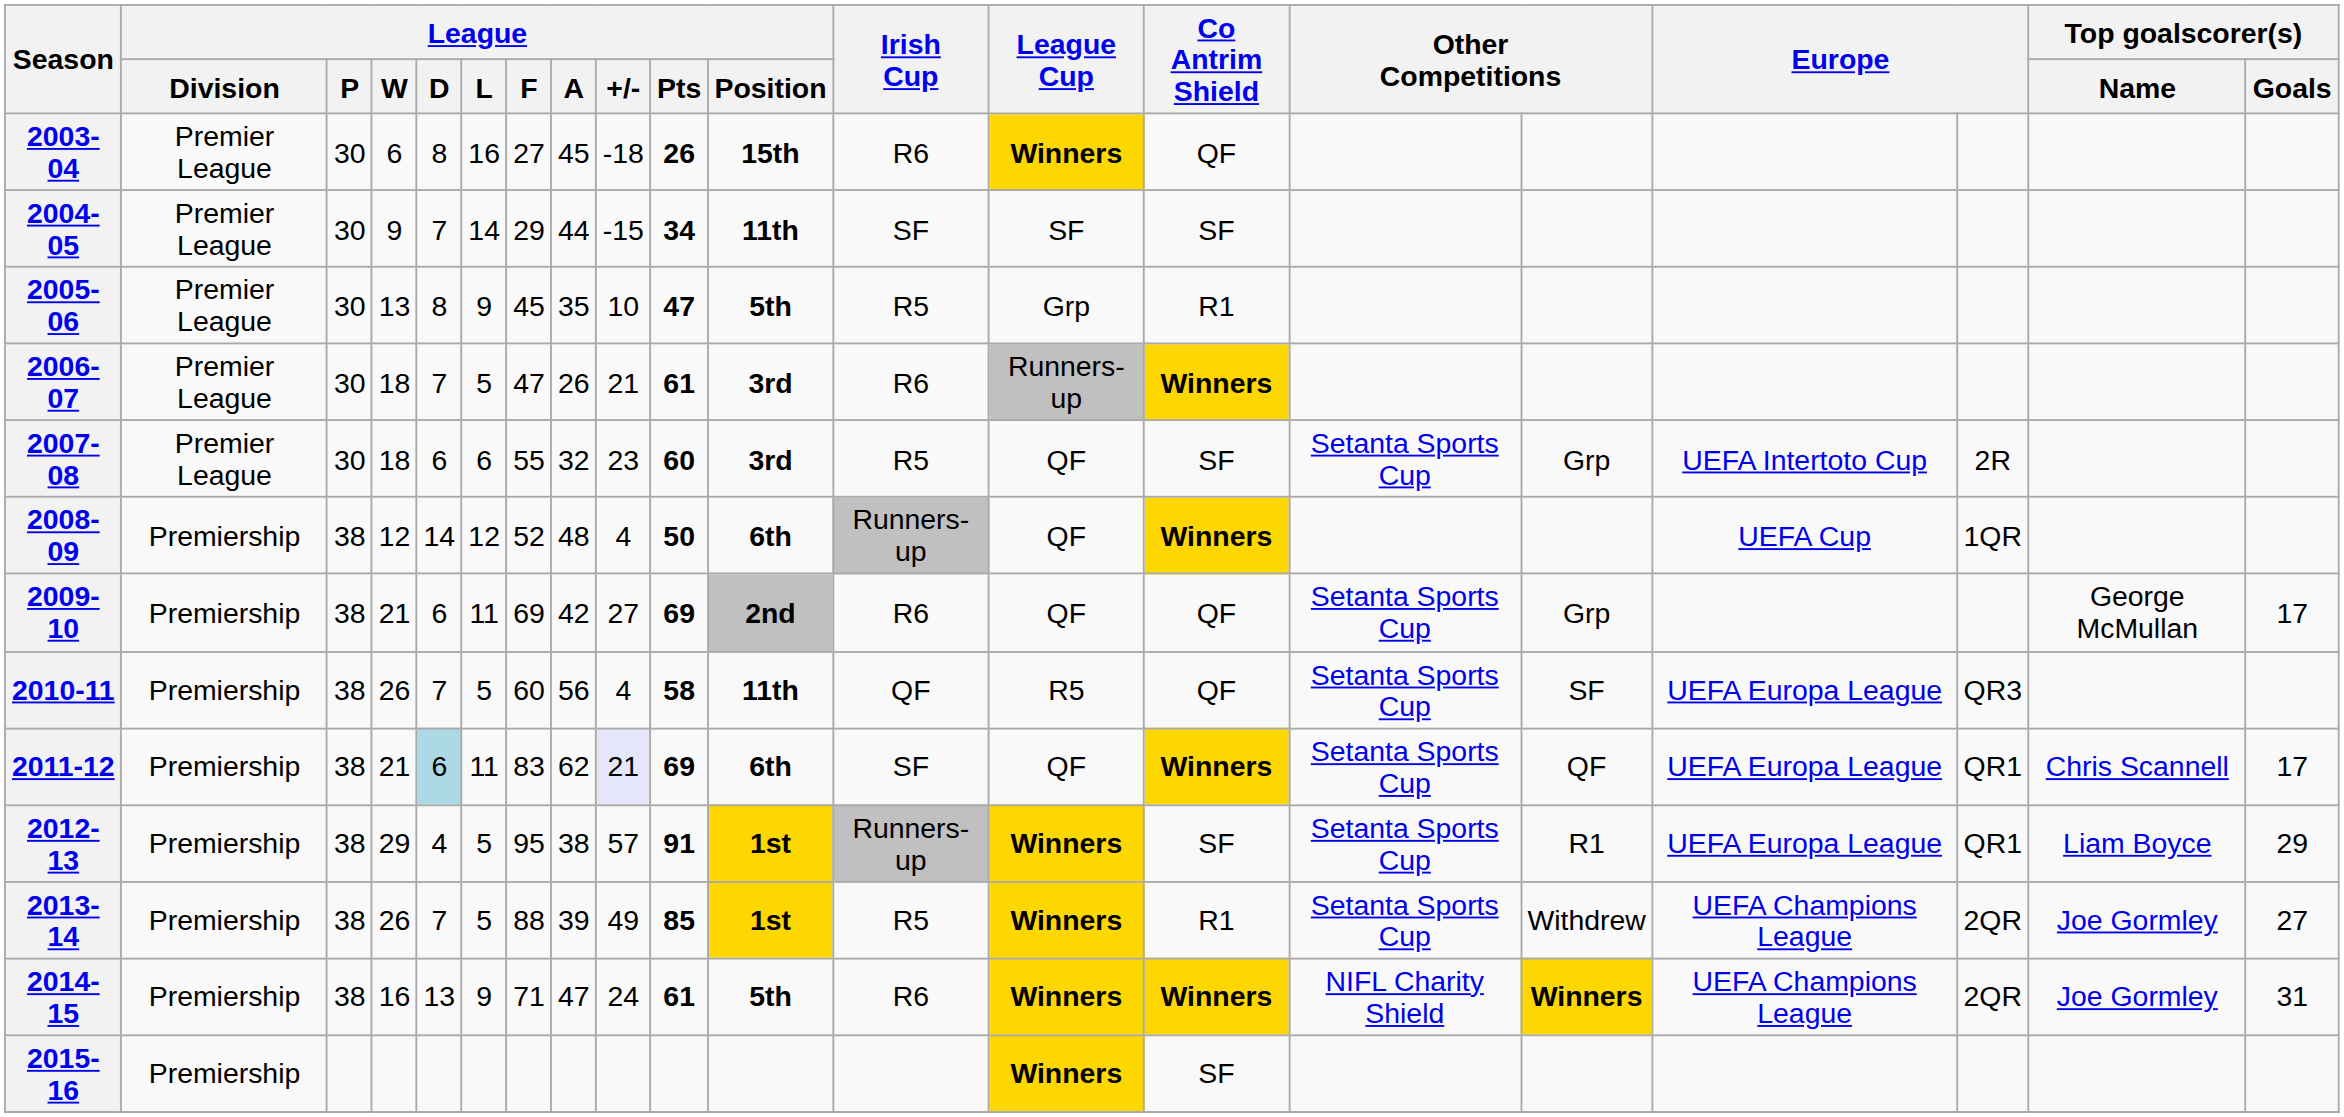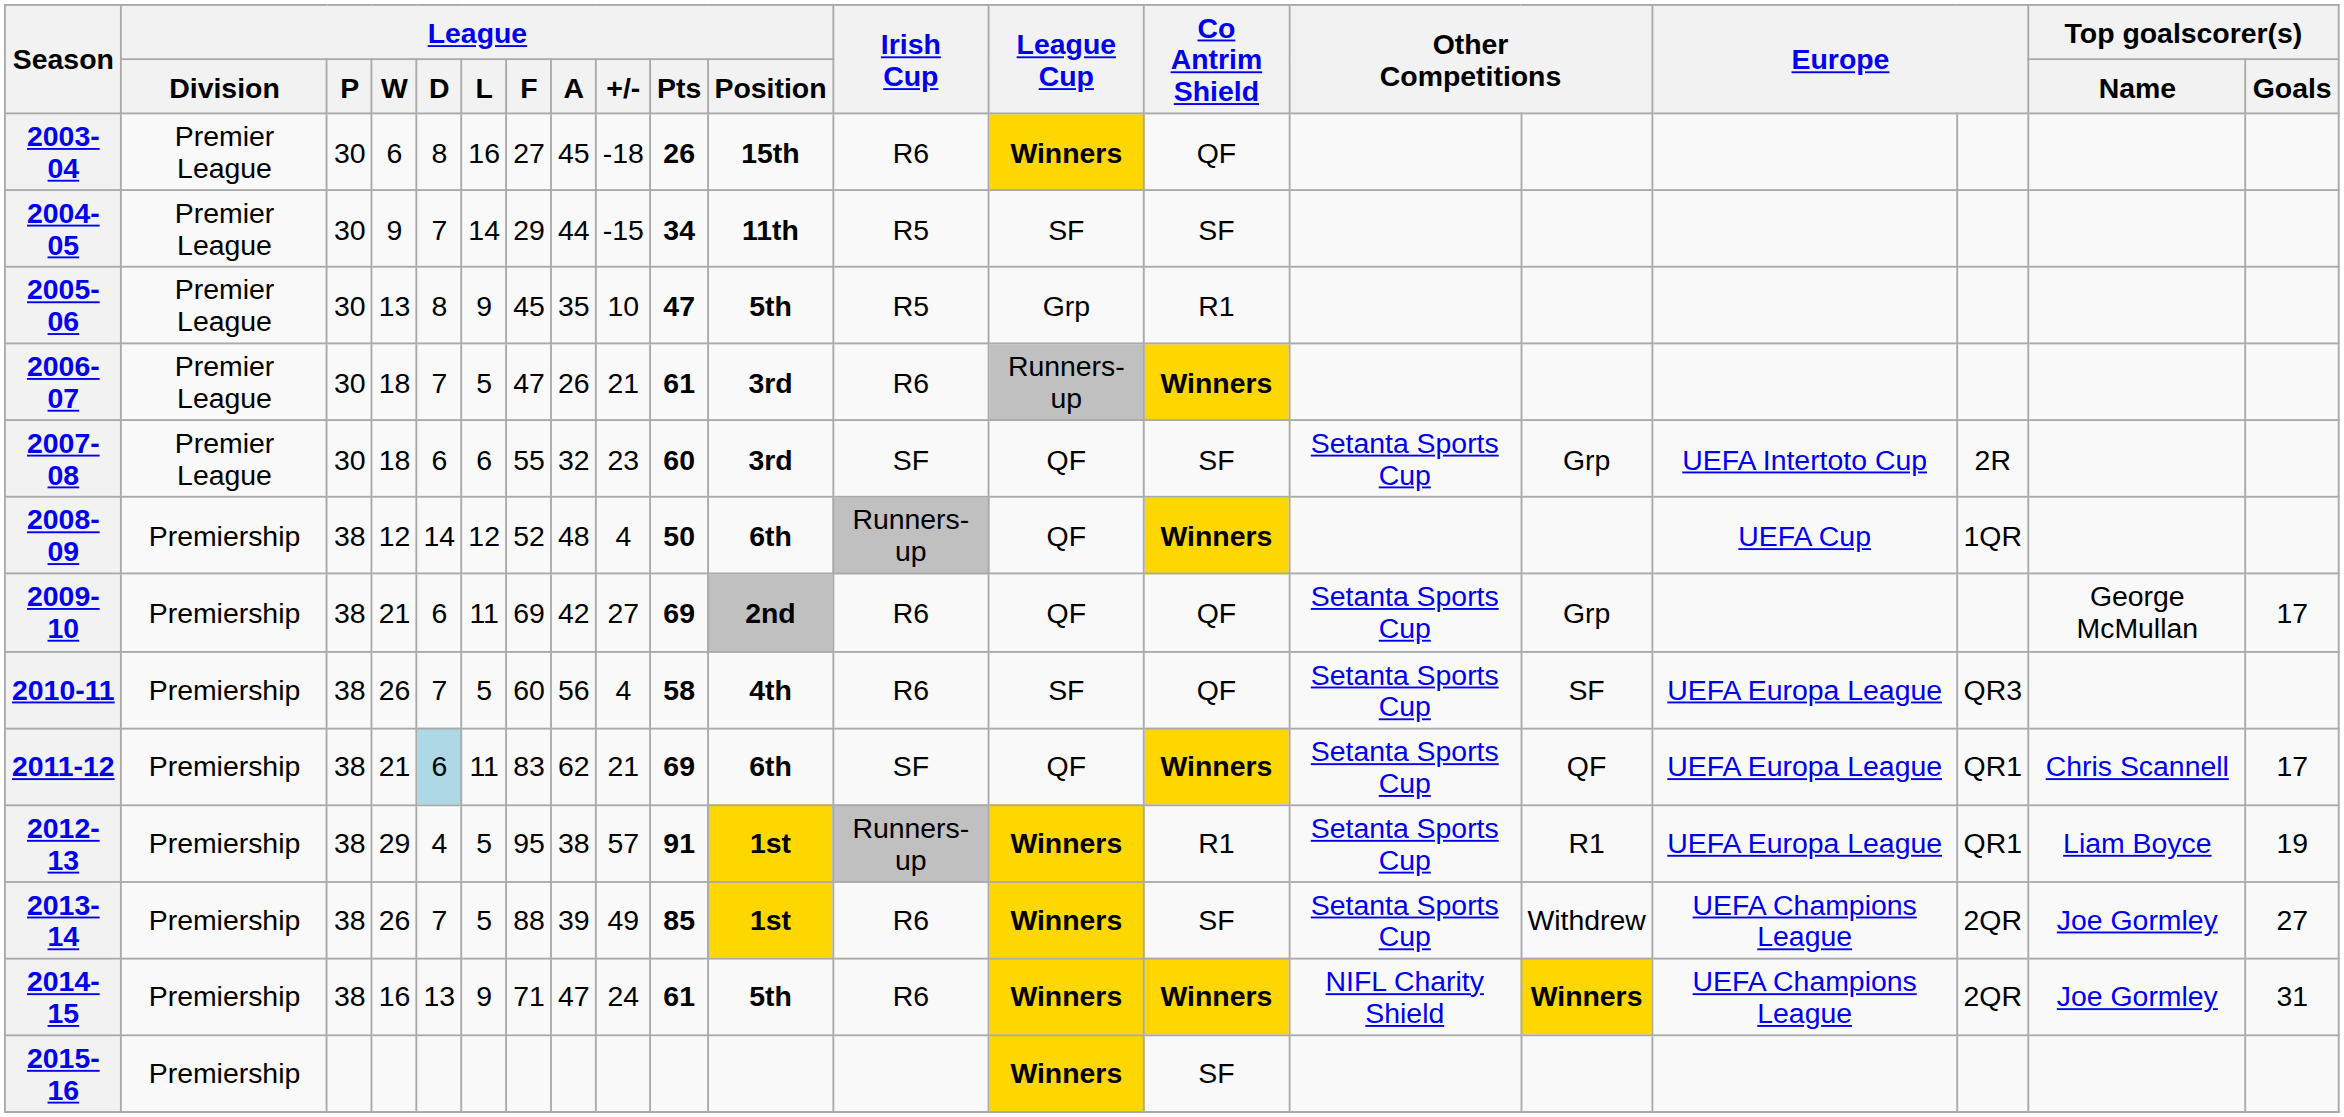 <table class="wikitable" style="text-align: center; font-size: 95%">
 <tr>
 <th rowspan=2>Season</th>
 <th colspan=10><a href='#'>League</a></th>
 <th rowspan=2><a href='#'>Irish<br>Cup</a></th>
 <th rowspan=2><a href='#'>League <br> Cup</a></th>
 <th rowspan=2><a href='#'>Co Antrim <br> Shield</a></th>
 <th rowspan=2 colspan=2>Other <br> Competitions</th>
 <th rowspan=2 colspan=2><a href='#'>Europe</a></th>
 <th colspan=2>Top goalscorer(s)</th>
 </tr>
 <tr>
 <th>Division</th>
 <th>P</th>
 <th>W</th>
 <th>D</th>
 <th>L</th>
 <th>F</th>
 <th>A</th>
 <th>+/-</th>
 <th>Pts</th>
 <th>Position</th>
 <th>Name</th>
 <th>Goals</th>
 </tr>
 <tr>
 <th><a href='#'>2003-04</a></th>
 <td>Premier League</td>
 <td>30</td>
 <td>6</td>
 <td>8</td>
 <td>16</td>
 <td>27</td>
 <td>45</td>
 <td>-18</td>
 <td><strong>26</strong></td>
 <td><strong>15th</strong></td>
 <td>R6</td>
 <td bgcolor=gold><strong>Winners</strong></td>
 <td>QF</td>
 <td></td>
 <td></td>
 <td></td>
 <td></td>
 <td></td>
 <td></td>
 </tr>
 <tr>
 <th><a href='#'>2004-05</a></th>
 <td>Premier League</td>
 <td>30</td>
 <td>9</td>
 <td>7</td>
 <td>14</td>
 <td>29</td>
 <td>44</td>
 <td>-15</td>
 <td><strong>34</strong></td>
 <td><strong>11th</strong></td>
-<td>SF</td>
+<td>R5</td>
 <td>SF</td>
 <td>SF</td>
 <td></td>
 <td></td>
 <td></td>
 <td></td>
 <td></td>
 <td></td>
 </tr>
 <tr>
 <th><a href='#'>2005-06</a></th>
 <td>Premier League</td>
 <td>30</td>
 <td>13</td>
 <td>8</td>
 <td>9</td>
 <td>45</td>
 <td>35</td>
 <td>10</td>
 <td><strong>47</strong></td>
 <td><strong>5th</strong></td>
 <td>R5</td>
 <td>Grp</td>
 <td>R1</td>
 <td></td>
 <td></td>
 <td></td>
 <td></td>
 <td></td>
 <td></td>
 </tr>
 <tr>
 <th><a href='#'>2006-07</a></th>
 <td>Premier League</td>
 <td>30</td>
 <td>18</td>
 <td>7</td>
 <td>5</td>
 <td>47</td>
 <td>26</td>
 <td>21</td>
 <td><strong>61</strong></td>
 <td><strong>3rd</strong></td>
 <td>R6</td>
 <td bgcolor=silver>Runners-up</td>
 <td bgcolor=gold><strong>Winners</strong></td>
 <td></td>
 <td></td>
 <td></td>
 <td></td>
 <td></td>
 <td></td>
 </tr>
 <tr>
 <th><a href='#'>2007-08</a></th>
 <td>Premier League</td>
 <td>30</td>
 <td>18</td>
 <td>6</td>
 <td>6</td>
 <td>55</td>
 <td>32</td>
 <td>23</td>
 <td><strong>60</strong></td>
 <td><strong>3rd</strong></td>
-<td>R5</td>
+<td>SF</td>
 <td>QF</td>
 <td>SF</td>
 <td><a href='#'>Setanta Sports Cup</a></td>
 <td>Grp</td>
 <td><a href='#'>UEFA Intertoto Cup</a></td>
 <td>2R</td>
 <td></td>
 <td></td>
 </tr>
 <tr>
 <th><a href='#'>2008-09</a></th>
 <td>Premiership</td>
 <td>38</td>
 <td>12</td>
 <td>14</td>
 <td>12</td>
 <td>52</td>
 <td>48</td>
 <td>4</td>
 <td><strong>50</strong></td>
 <td><strong>6th</strong></td>
 <td bgcolor=silver>Runners-up</td>
 <td>QF</td>
 <td bgcolor=gold><strong>Winners</strong></td>
 <td></td>
 <td></td>
 <td><a href='#'>UEFA Cup</a></td>
 <td>1QR</td>
 <td></td>
 <td></td>
 </tr>
 <tr>
 <th><a href='#'>2009-10</a></th>
 <td>Premiership</td>
 <td>38</td>
 <td>21</td>
 <td>6</td>
 <td>11</td>
 <td>69</td>
 <td>42</td>
 <td>27</td>
 <td><strong>69</strong></td>
 <td bgcolor=silver><strong>2nd</strong></td>
 <td>R6</td>
 <td>QF</td>
 <td>QF</td>
 <td><a href='#'>Setanta Sports Cup</a></td>
 <td>Grp</td>
 <td></td>
 <td></td>
 <td>George McMullan</td>
 <td>17</td>
 </tr>
 <tr>
 <th><a href='#'>2010-11</a></th>
 <td>Premiership</td>
 <td>38</td>
 <td>26</td>
 <td>7</td>
 <td>5</td>
 <td>60</td>
 <td>56</td>
 <td>4</td>
 <td><strong>58</strong></td>
-<td><strong>11th</strong></td>
-<td>QF</td>
-<td>R5</td>
+<td><strong>4th</strong></td>
+<td>R6</td>
+<td>SF</td>
 <td>QF</td>
 <td><a href='#'>Setanta Sports Cup</a></td>
 <td>SF</td>
 <td><a href='#'>UEFA Europa League</a></td>
 <td>QR3</td>
 <td></td>
 <td></td>
 </tr>
 <tr>
 <th><a href='#'>2011-12</a></th>
 <td>Premiership</td>
 <td>38</td>
 <td>21</td>
 <td style="background: lightblue;">6</td>
 <td>11</td>
 <td>83</td>
 <td>62</td>
-<td style="background: lavender;">21</td>
+<td>21</td>
 <td><strong>69</strong></td>
 <td><strong>6th</strong></td>
 <td>SF</td>
 <td>QF</td>
 <td bgcolor=gold><strong>Winners</strong></td>
 <td><a href='#'>Setanta Sports Cup</a></td>
 <td>QF</td>
 <td><a href='#'>UEFA Europa League</a></td>
 <td>QR1</td>
 <td><a href='#'>Chris Scannell</a></td>
 <td>17</td>
 </tr>
 <tr>
 <th><a href='#'>2012-13</a></th>
 <td>Premiership</td>
 <td>38</td>
 <td>29</td>
 <td>4</td>
 <td>5</td>
 <td>95</td>
 <td>38</td>
 <td>57</td>
 <td><strong>91</strong></td>
 <td bgcolor=gold><strong>1st</strong></td>
 <td bgcolor=silver>Runners-up</td>
 <td bgcolor=gold><strong>Winners</strong></td>
-<td>SF</td>
+<td>R1</td>
 <td><a href='#'>Setanta Sports Cup</a></td>
 <td>R1</td>
 <td><a href='#'>UEFA Europa League</a></td>
 <td>QR1</td>
 <td><a href='#'>Liam Boyce</a></td>
-<td>29</td>
+<td>19</td>
 </tr>
 <tr>
 <th><a href='#'>2013-14</a></th>
 <td>Premiership</td>
 <td>38</td>
 <td>26</td>
 <td>7</td>
 <td>5</td>
 <td>88</td>
 <td>39</td>
 <td>49</td>
 <td><strong>85</strong></td>
 <td bgcolor=gold><strong>1st</strong></td>
-<td>R5</td>
+<td>R6</td>
 <td bgcolor=gold><strong>Winners</strong></td>
-<td>R1</td>
+<td>SF</td>
 <td><a href='#'>Setanta Sports Cup</a></td>
 <td>Withdrew</td>
 <td><a href='#'>UEFA Champions League</a></td>
 <td>2QR</td>
 <td><a href='#'>Joe Gormley</a></td>
 <td>27</td>
 </tr>
 <tr>
 <th><a href='#'>2014-15</a></th>
 <td>Premiership</td>
 <td>38</td>
 <td>16</td>
 <td>13</td>
 <td>9</td>
 <td>71</td>
 <td>47</td>
 <td>24</td>
 <td><strong>61</strong></td>
 <td><strong>5th</strong></td>
 <td>R6</td>
 <td bgcolor=gold><strong>Winners</strong></td>
 <td bgcolor=gold><strong>Winners</strong></td>
 <td><a href='#'>NIFL Charity Shield</a></td>
 <td bgcolor=gold><strong>Winners</strong></td>
 <td><a href='#'>UEFA Champions League</a></td>
 <td>2QR</td>
 <td><a href='#'>Joe Gormley</a></td>
 <td>31</td>
 </tr>
 <tr>
 <th><a href='#'>2015-16</a></th>
 <td>Premiership</td>
 <td></td>
 <td></td>
 <td></td>
 <td></td>
 <td></td>
 <td></td>
 <td></td>
 <td></td>
 <td></td>
 <td></td>
 <td bgcolor=gold><strong>Winners</strong></td>
 <td>SF</td>
 <td></td>
 <td></td>
 <td></td>
 <td></td>
 <td></td>
 <td></td>
 </tr>
 <tr>
 </tr>
 </table>
